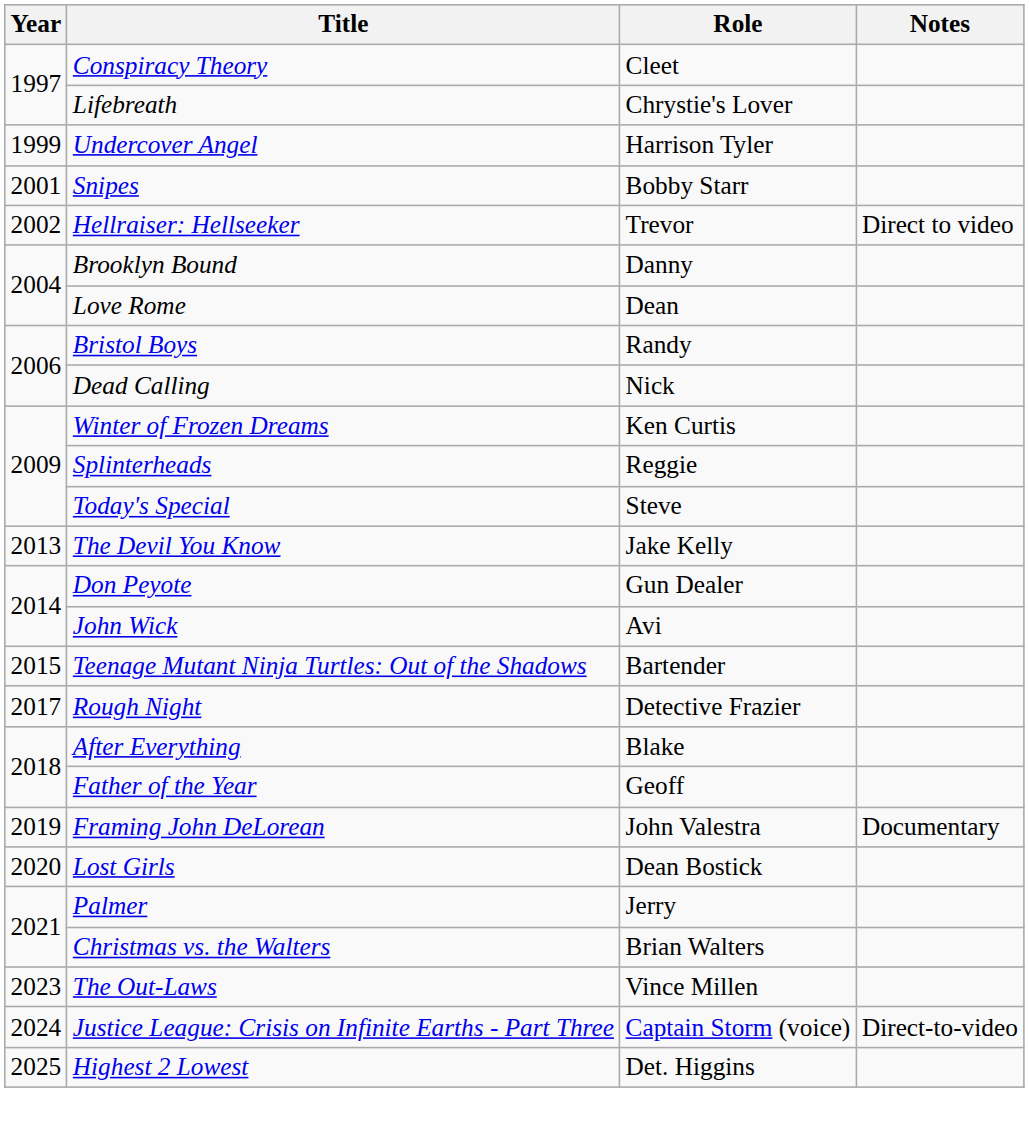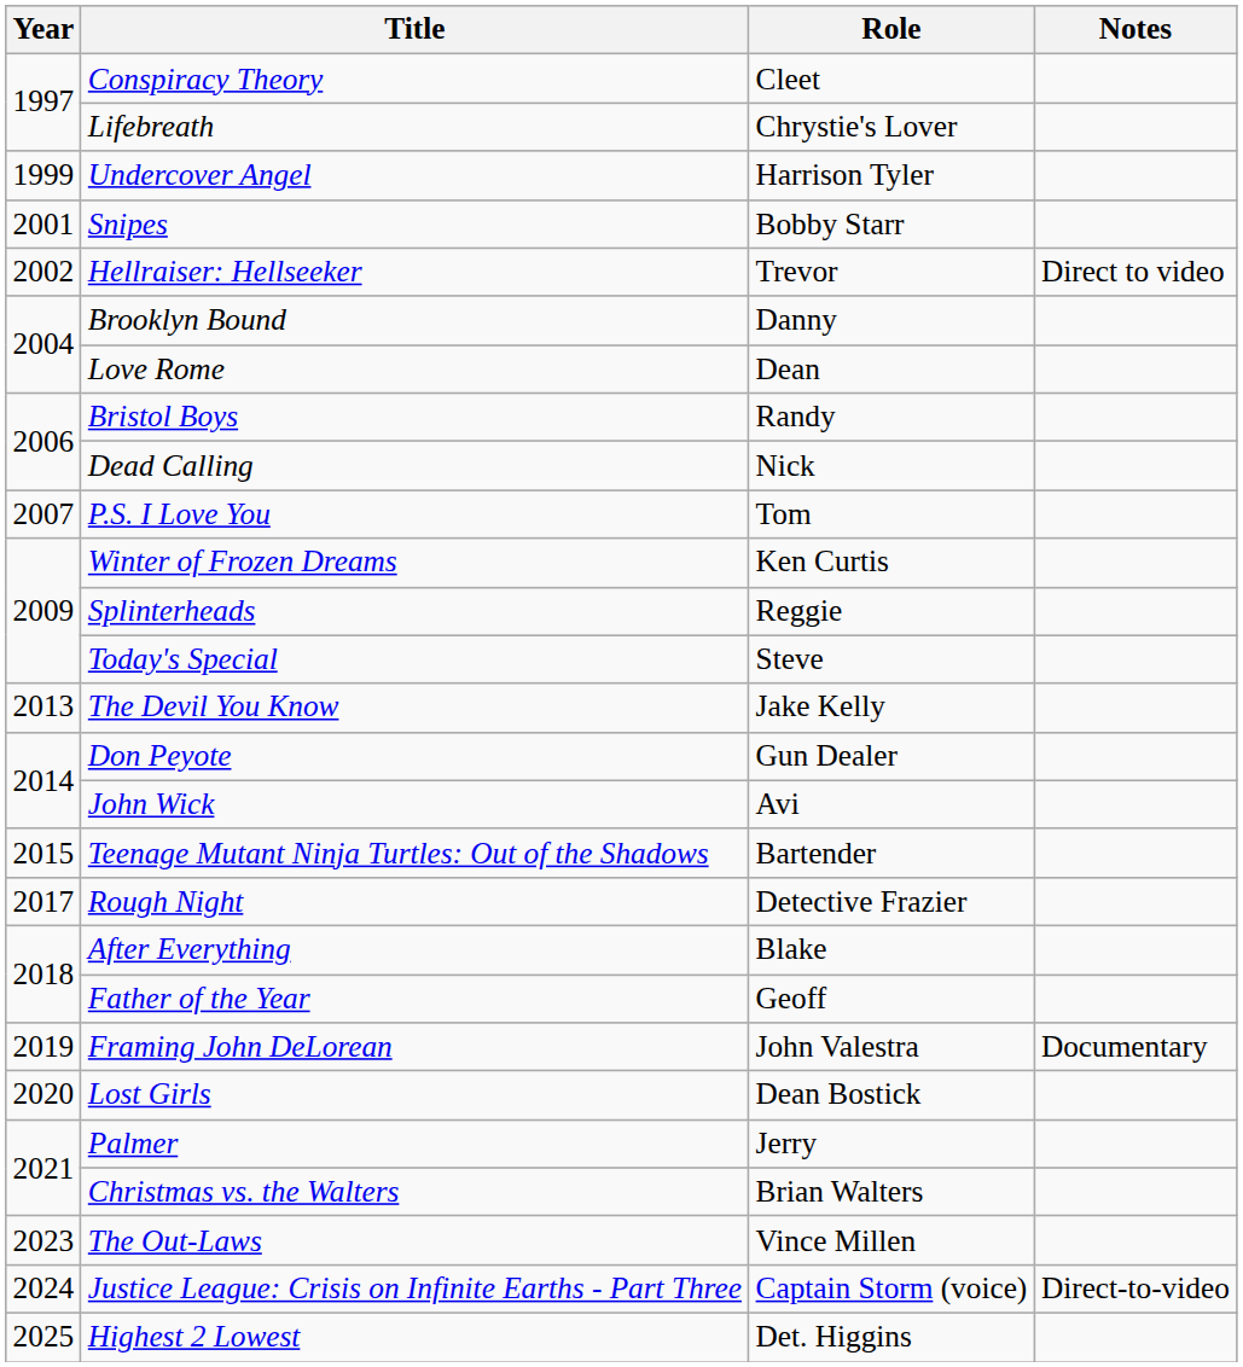 <table class="wikitable sortable">
 <tr>
 <th>Year</th>
 <th>Title</th>
 <th>Role</th>
 <th>Notes</th>
 </tr>
 <tr>
 <td rowspan="2">1997</td>
 <td><em><a href='#'>Conspiracy Theory</a></em></td>
 <td>Cleet</td>
 <td></td>
 </tr>
 <tr>
 <td><em>Lifebreath</em></td>
 <td>Chrystie's Lover</td>
 <td></td>
 </tr>
 <tr>
 <td>1999</td>
 <td><em><a href='#'>Undercover Angel</a></em></td>
 <td>Harrison Tyler</td>
 <td></td>
 </tr>
 <tr>
 <td>2001</td>
 <td><em><a href='#'>Snipes</a></em></td>
 <td>Bobby Starr</td>
 <td></td>
 </tr>
 <tr>
 <td>2002</td>
 <td><em><a href='#'>Hellraiser: Hellseeker</a></em></td>
 <td>Trevor</td>
 <td>Direct to video</td>
 </tr>
 <tr>
 <td rowspan="2">2004</td>
 <td><em>Brooklyn Bound</em></td>
 <td>Danny</td>
 <td></td>
 </tr>
 <tr>
 <td><em>Love Rome</em></td>
 <td>Dean</td>
 <td></td>
 </tr>
 <tr>
 <td rowspan="2">2006</td>
 <td><em><a href='#'>Bristol Boys</a></em></td>
 <td>Randy</td>
 <td></td>
 </tr>
 <tr>
 <td><em>Dead Calling</em></td>
 <td>Nick</td>
+<td></td>
+</tr>
+<tr>
+<td>2007</td>
+<td><em><a href='#'>P.S. I Love You</a></em></td>
+<td>Tom</td>
 <td></td>
 </tr>
 <tr>
 <td rowspan="3">2009</td>
 <td><em><a href='#'>Winter of Frozen Dreams</a></em></td>
 <td>Ken Curtis</td>
 <td></td>
 </tr>
 <tr>
 <td><em><a href='#'>Splinterheads</a></em></td>
 <td>Reggie</td>
 <td></td>
 </tr>
 <tr>
 <td><em><a href='#'>Today's Special</a></em></td>
 <td>Steve</td>
 <td></td>
 </tr>
 <tr>
 <td>2013</td>
 <td><em><a href='#'>The Devil You Know</a></em></td>
 <td>Jake Kelly</td>
 <td></td>
 </tr>
 <tr>
 <td rowspan="2">2014</td>
 <td><em><a href='#'>Don Peyote</a></em></td>
 <td>Gun Dealer</td>
 <td></td>
 </tr>
 <tr>
 <td><em><a href='#'>John Wick</a></em></td>
 <td>Avi</td>
 <td></td>
 </tr>
 <tr>
 <td>2015</td>
 <td><em><a href='#'>Teenage Mutant Ninja Turtles: Out of the Shadows</a></em></td>
 <td>Bartender</td>
 <td></td>
 </tr>
 <tr>
 <td>2017</td>
 <td><em><a href='#'>Rough Night</a></em></td>
 <td>Detective Frazier</td>
 <td></td>
 </tr>
 <tr>
 <td rowspan="2">2018</td>
 <td><em><a href='#'>After Everything</a></em></td>
 <td>Blake</td>
 <td></td>
 </tr>
 <tr>
 <td><em><a href='#'>Father of the Year</a></em></td>
 <td>Geoff</td>
 <td></td>
 </tr>
 <tr>
 <td>2019</td>
 <td><em><a href='#'>Framing John DeLorean</a></em></td>
 <td>John Valestra</td>
 <td>Documentary</td>
 </tr>
 <tr>
 <td>2020</td>
 <td><em><a href='#'>Lost Girls</a></em></td>
 <td>Dean Bostick</td>
 <td></td>
 </tr>
 <tr>
 <td rowspan="2">2021</td>
 <td><em><a href='#'>Palmer</a></em></td>
 <td>Jerry</td>
 <td></td>
 </tr>
 <tr>
 <td><em><a href='#'>Christmas vs. the Walters</a></em></td>
 <td>Brian Walters</td>
 <td></td>
 </tr>
 <tr>
 <td>2023</td>
 <td><em><a href='#'>The Out-Laws</a></em></td>
 <td>Vince Millen</td>
 <td></td>
 </tr>
 <tr>
 <td>2024</td>
 <td><em><a href='#'>Justice League: Crisis on Infinite Earths - Part Three</a></em></td>
 <td><a href='#'>Captain Storm</a> (voice)</td>
 <td>Direct-to-video</td>
 </tr>
 <tr>
 <td>2025</td>
 <td><em><a href='#'>Highest 2 Lowest</a></em></td>
 <td>Det. Higgins</td>
 <td></td>
 </tr>
 </table>
